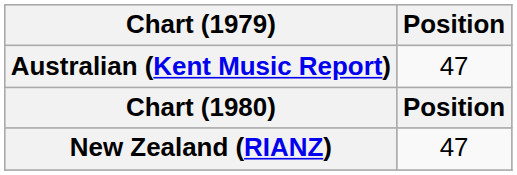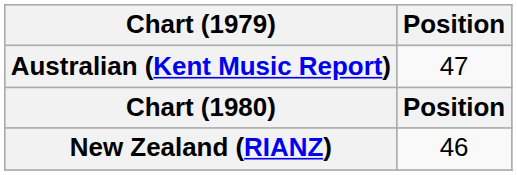 <table class="wikitable plainrowheaders">
 <tr>
 <th scope="col">Chart (1979)</th>
 <th scope="col">Position</th>
 </tr>
 <tr>
 <th scope="row">Australian (<a href='#'>Kent Music Report</a>)</th>
 <td style="text-align:center;">47</td>
 </tr>
 <tr>
 <th scope="col">Chart (1980)</th>
 <th scope="col">Position</th>
 </tr>
 <tr>
 <th scope="row">New Zealand (<a href='#'>RIANZ</a>)</th>
-<td style="text-align:center;">47</td>
+<td style="text-align:center;">46</td>
 </tr>
 </table>
